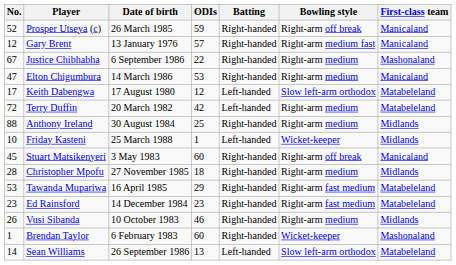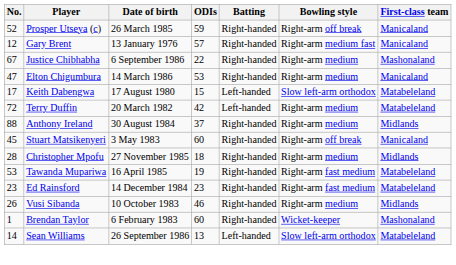 <table class="wikitable">
 <tr>
 <th>No.</th>
 <th>Player</th>
 <th>Date of birth</th>
 <th>ODIs</th>
 <th>Batting</th>
 <th>Bowling style</th>
 <th><a href='#'>First-class</a> team</th>
 </tr>
 <tr>
 <td>52</td>
 <td><a href='#'>Prosper Utseya</a> (<a href='#'>c</a>)</td>
 <td>26 March 1985</td>
 <td>59</td>
 <td>Right-handed</td>
 <td>Right-arm <a href='#'>off break</a></td>
 <td><a href='#'>Manicaland</a></td>
 </tr>
 <tr>
 <td>12</td>
 <td><a href='#'>Gary Brent</a></td>
 <td>13 January 1976</td>
 <td>57</td>
 <td>Right-handed</td>
 <td>Right-arm <a href='#'>medium fast</a></td>
 <td><a href='#'>Manicaland</a></td>
 </tr>
 <tr>
 <td>67</td>
 <td><a href='#'>Justice Chibhabha</a></td>
 <td>6 September 1986</td>
 <td>22</td>
 <td>Right-handed</td>
 <td>Right-arm <a href='#'>medium</a></td>
 <td><a href='#'>Mashonaland</a></td>
 </tr>
 <tr>
 <td>47</td>
 <td><a href='#'>Elton Chigumbura</a></td>
 <td>14 March 1986</td>
 <td>53</td>
 <td>Right-handed</td>
 <td>Right-arm <a href='#'>medium</a></td>
 <td><a href='#'>Manicaland</a></td>
 </tr>
 <tr>
 <td>17</td>
 <td><a href='#'>Keith Dabengwa</a></td>
 <td>17 August 1980</td>
-<td>12</td>
+<td>15</td>
 <td>Left-handed</td>
 <td><a href='#'>Slow left-arm orthodox</a></td>
 <td><a href='#'>Matabeleland</a></td>
 </tr>
 <tr>
 <td>72</td>
 <td><a href='#'>Terry Duffin</a></td>
 <td>20 March 1982</td>
 <td>42</td>
 <td>Left-handed</td>
 <td>Right-arm <a href='#'>medium</a></td>
 <td><a href='#'>Matabeleland</a></td>
 </tr>
 <tr>
 <td>88</td>
 <td><a href='#'>Anthony Ireland</a></td>
 <td>30 August 1984</td>
-<td>25</td>
+<td>37</td>
 <td>Right-handed</td>
 <td>Right-arm <a href='#'>medium</a></td>
-<td><a href='#'>Midlands</a></td>
-</tr>
-<tr>
-<td>10</td>
-<td><a href='#'>Friday Kasteni</a></td>
-<td>25 March 1988</td>
-<td>1</td>
-<td>Left-handed</td>
-<td><a href='#'>Wicket-keeper</a></td>
 <td><a href='#'>Midlands</a></td>
 </tr>
 <tr>
 <td>45</td>
 <td><a href='#'>Stuart Matsikenyeri</a></td>
 <td>3 May 1983</td>
 <td>60</td>
 <td>Right-handed</td>
 <td>Right-arm <a href='#'>off break</a></td>
 <td><a href='#'>Manicaland</a></td>
 </tr>
 <tr>
 <td>28</td>
 <td><a href='#'>Christopher Mpofu</a></td>
 <td>27 November 1985</td>
 <td>18</td>
 <td>Right-handed</td>
 <td>Right-arm <a href='#'>medium</a></td>
 <td><a href='#'>Midlands</a></td>
 </tr>
 <tr>
 <td>53</td>
 <td><a href='#'>Tawanda Mupariwa</a></td>
 <td>16 April 1985</td>
-<td>29</td>
+<td>19</td>
 <td>Right-handed</td>
 <td>Right-arm <a href='#'>fast medium</a></td>
 <td><a href='#'>Matabeleland</a></td>
 </tr>
 <tr>
 <td>23</td>
 <td><a href='#'>Ed Rainsford</a></td>
 <td>14 December 1984</td>
 <td>23</td>
 <td>Right-handed</td>
 <td>Right-arm <a href='#'>fast medium</a></td>
 <td><a href='#'>Matabeleland</a></td>
 </tr>
 <tr>
 <td>26</td>
 <td><a href='#'>Vusi Sibanda</a></td>
 <td>10 October 1983</td>
 <td>46</td>
 <td>Right-handed</td>
 <td>Right-arm <a href='#'>medium</a></td>
 <td><a href='#'>Midlands</a></td>
 </tr>
 <tr>
 <td>1</td>
 <td><a href='#'>Brendan Taylor</a></td>
 <td>6 February 1983</td>
 <td>60</td>
 <td>Right-handed</td>
 <td><a href='#'>Wicket-keeper</a></td>
 <td><a href='#'>Mashonaland</a></td>
 </tr>
 <tr>
 <td>14</td>
 <td><a href='#'>Sean Williams</a></td>
 <td>26 September 1986</td>
 <td>13</td>
 <td>Left-handed</td>
 <td><a href='#'>Slow left-arm orthodox</a></td>
 <td><a href='#'>Matabeleland</a></td>
 </tr>
 </table>
